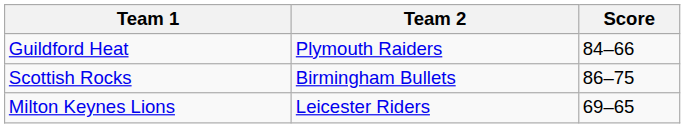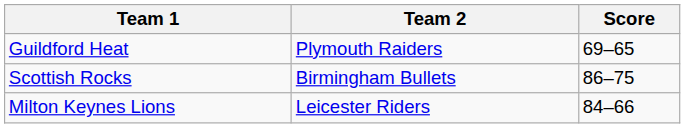 <table class="wikitable" style="font-size: 100%">
 <tr>
 <th width=240>Team 1</th>
 <th width=240>Team 2</th>
 <th width=80>Score</th>
 </tr>
 <tr>
 <td><a href='#'>Guildford Heat</a></td>
 <td><a href='#'>Plymouth Raiders</a></td>
-<td>84–66</td>
+<td>69–65</td>
 </tr>
 <tr>
 <td><a href='#'>Scottish Rocks</a></td>
 <td><a href='#'>Birmingham Bullets</a></td>
 <td>86–75</td>
 </tr>
 <tr>
 <td><a href='#'>Milton Keynes Lions</a></td>
 <td><a href='#'>Leicester Riders</a></td>
-<td>69–65</td>
+<td>84–66</td>
 </tr>
 </table>
